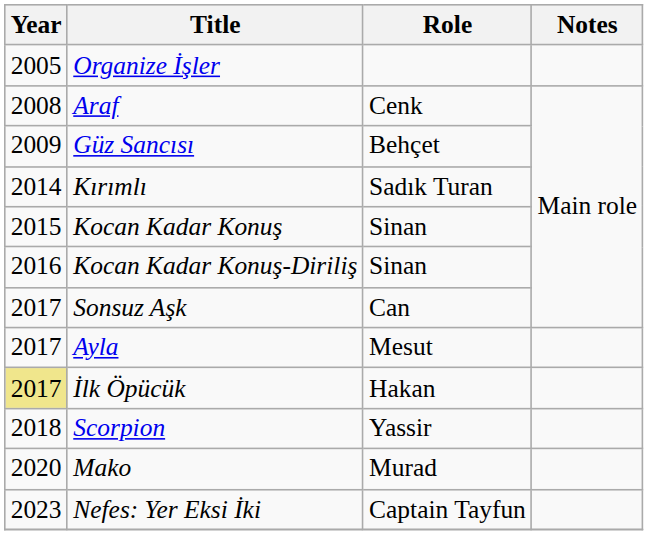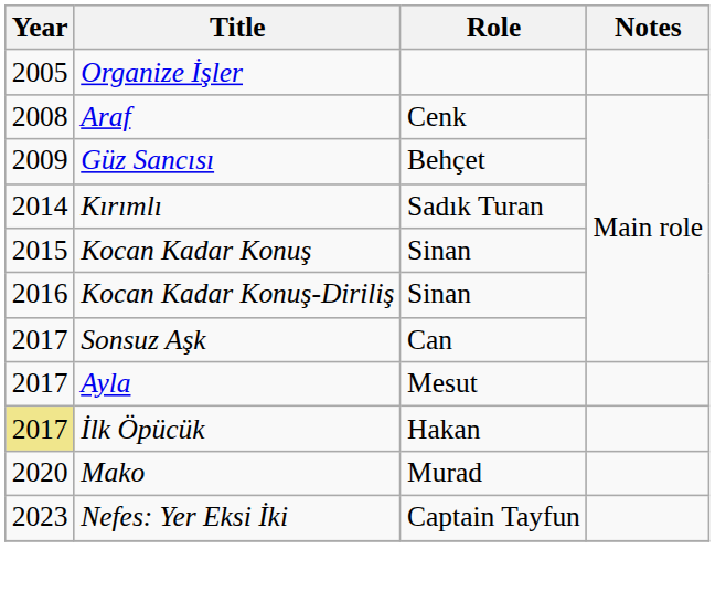 <table class="wikitable sortable">
 <tr>
 <th>Year</th>
 <th>Title</th>
 <th class="unsortable">Role</th>
 <th class="unsortable">Notes</th>
 </tr>
 <tr>
 <td>2005</td>
 <td><em><a href='#'>Organize İşler</a> </em></td>
 <td></td>
 <td></td>
 </tr>
 <tr>
 <td>2008</td>
 <td><em><a href='#'>Araf</a></em></td>
 <td>Cenk</td>
 <td rowspan="6">Main role</td>
 </tr>
 <tr>
 <td>2009</td>
 <td><em><a href='#'>Güz Sancısı</a></em></td>
 <td>Behçet</td>
 </tr>
 <tr>
 <td>2014</td>
 <td><em>Kırımlı</em></td>
 <td>Sadık Turan</td>
 </tr>
 <tr>
 <td>2015</td>
 <td><em>Kocan Kadar Konuş</em></td>
 <td>Sinan</td>
 </tr>
 <tr>
 <td>2016</td>
 <td><em>Kocan Kadar Konuş-Diriliş</em></td>
 <td>Sinan</td>
 </tr>
 <tr>
 <td>2017</td>
 <td><em>Sonsuz Aşk</em></td>
 <td>Can</td>
 </tr>
 <tr>
 <td>2017</td>
 <td><em><a href='#'>Ayla</a></em></td>
 <td>Mesut</td>
 <td></td>
 </tr>
 <tr>
 <td style="background: khaki;">2017</td>
 <td><em>İlk Öpücük</em></td>
 <td>Hakan</td>
 <td></td>
 </tr>
 <tr>
-<td>2018</td>
-<td><em><a href='#'>Scorpion</a></em></td>
-<td>Yassir</td>
-<td></td>
-</tr>
-<tr>
 <td>2020</td>
 <td><em>Mako</em></td>
 <td>Murad</td>
 <td></td>
 </tr>
 <tr>
 <td>2023</td>
 <td><em>Nefes: Yer Eksi İki</em></td>
 <td>Captain Tayfun</td>
 <td></td>
 </tr>
 <tr>
 </tr>
 </table>
